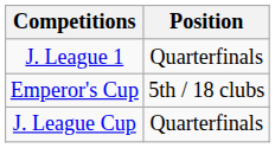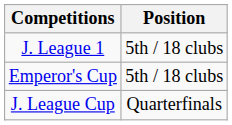 <table class="wikitable" style="text-align:center;">
 <tr>
 <th>Competitions</th>
 <th>Position</th>
 </tr>
 <tr>
 <td><a href='#'>J. League 1</a></td>
-<td>Quarterfinals</td>
+<td>5th / 18 clubs</td>
 </tr>
 <tr>
 <td><a href='#'>Emperor's Cup</a></td>
 <td>5th / 18 clubs</td>
 </tr>
 <tr>
 <td><a href='#'>J. League Cup</a></td>
 <td>Quarterfinals</td>
 </tr>
 </table>
